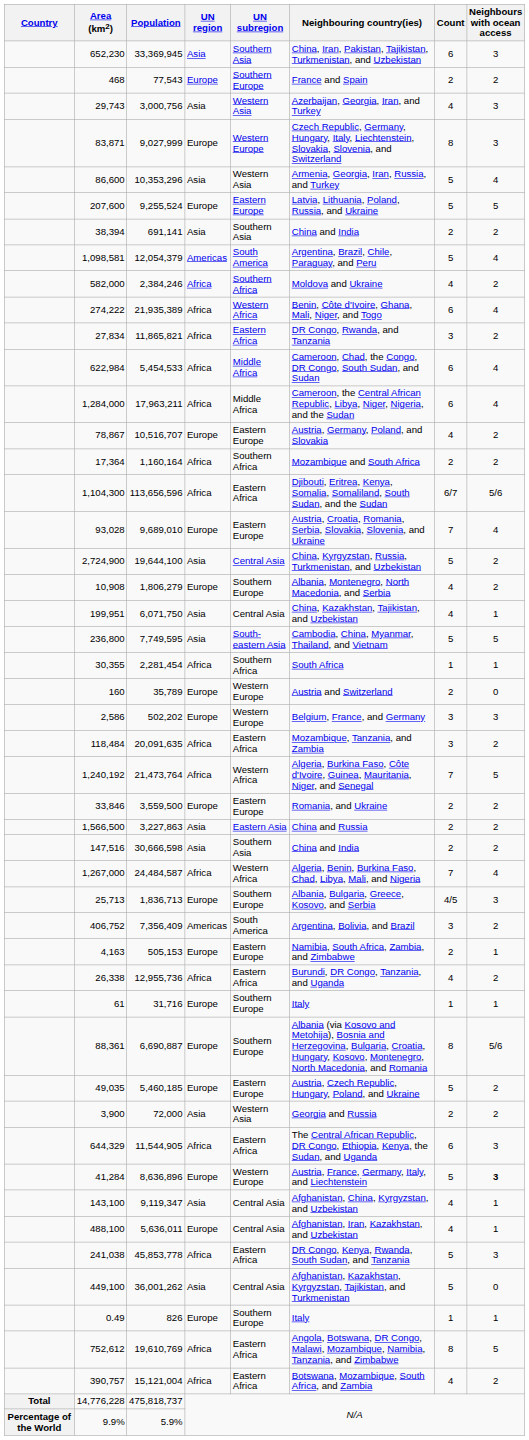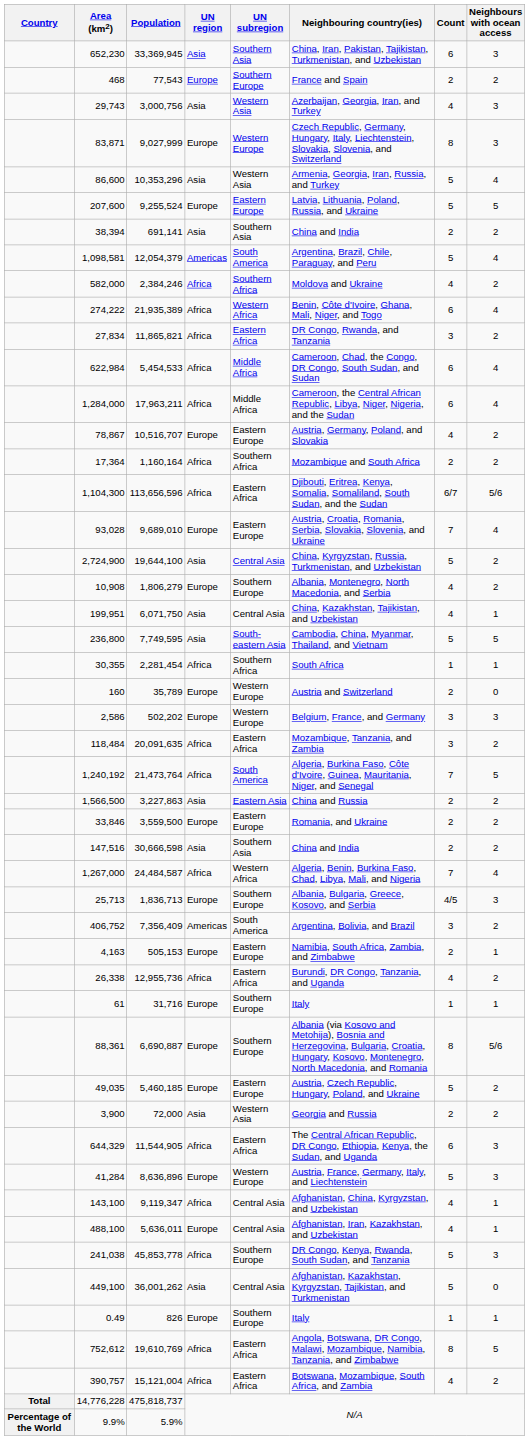 <table class="sortable wikitable">
 <tr>
 <th><a href='#'>Country</a></th>
 <th><a href='#'>Area</a> (km<sup>2</sup>)</th>
 <th><a href='#'>Population</a></th>
 <th><a href='#'>UN region</a></th>
 <th><a href='#'>UN subregion</a></th>
 <th>Neighbouring country(ies)</th>
 <th>Count</th>
 <th width=80>Neighbours with ocean access</th>
 </tr>
 <tr>
 <td></td>
 <td style="text-align:right;">652,230</td>
 <td style="text-align:right;">33,369,945</td>
 <td><a href='#'>Asia</a></td>
 <td><a href='#'>Southern Asia</a></td>
 <td><a href='#'>China</a>, <a href='#'>Iran</a>, <a href='#'>Pakistan</a>, <a href='#'>Tajikistan</a>, <a href='#'>Turkmenistan</a>, and <a href='#'>Uzbekistan</a></td>
 <td style="text-align:center;">6</td>
 <td style="text-align:center;">3</td>
 </tr>
 <tr>
 <td></td>
 <td style="text-align:right;">468</td>
 <td style="text-align:right;">77,543</td>
 <td><a href='#'>Europe</a></td>
 <td><a href='#'>Southern Europe</a></td>
 <td><a href='#'>France</a> and <a href='#'>Spain</a></td>
 <td style="text-align:center;">2</td>
 <td style="text-align:center;">2</td>
 </tr>
 <tr>
 <td></td>
 <td style="text-align:right;">29,743</td>
 <td style="text-align:right;">3,000,756</td>
 <td>Asia</td>
 <td><a href='#'>Western Asia</a></td>
 <td><a href='#'>Azerbaijan</a>, <a href='#'>Georgia</a>, <a href='#'>Iran</a>, and <a href='#'>Turkey</a></td>
 <td style="text-align:center;">4</td>
 <td style="text-align:center;">3</td>
 </tr>
 <tr>
 <td></td>
 <td style="text-align:right;">83,871</td>
 <td style="text-align:right;">9,027,999</td>
 <td>Europe</td>
 <td><a href='#'>Western Europe</a></td>
 <td><a href='#'>Czech Republic</a>, <a href='#'>Germany</a>, <a href='#'>Hungary</a>, <a href='#'>Italy</a>, <a href='#'>Liechtenstein</a>, <a href='#'>Slovakia</a>, <a href='#'>Slovenia</a>, and <a href='#'>Switzerland</a></td>
 <td style="text-align:center;">8</td>
 <td style="text-align:center;">3</td>
 </tr>
 <tr>
 <td></td>
 <td style="text-align:right;">86,600</td>
 <td style="text-align:right;">10,353,296</td>
 <td>Asia</td>
 <td>Western Asia</td>
 <td><a href='#'>Armenia</a>, <a href='#'>Georgia</a>, <a href='#'>Iran</a>, <a href='#'>Russia</a>, and <a href='#'>Turkey</a></td>
 <td style="text-align:center;">5</td>
 <td style="text-align:center;">4</td>
 </tr>
 <tr>
 <td></td>
 <td style="text-align:right;">207,600</td>
 <td style="text-align:right;">9,255,524</td>
 <td>Europe</td>
 <td><a href='#'>Eastern Europe</a></td>
 <td><a href='#'>Latvia</a>, <a href='#'>Lithuania</a>, <a href='#'>Poland</a>, <a href='#'>Russia</a>, and <a href='#'>Ukraine</a></td>
 <td style="text-align:center;">5</td>
 <td style="text-align:center;">5</td>
 </tr>
 <tr>
 <td></td>
 <td style="text-align:right;">38,394</td>
 <td style="text-align:right;">691,141</td>
 <td>Asia</td>
 <td>Southern Asia</td>
 <td><a href='#'>China</a> and <a href='#'>India</a></td>
 <td style="text-align:center;">2</td>
 <td style="text-align:center;">2</td>
 </tr>
 <tr>
 <td></td>
 <td style="text-align:right;">1,098,581</td>
 <td style="text-align:right;">12,054,379</td>
 <td><a href='#'>Americas</a></td>
 <td><a href='#'>South America</a></td>
 <td><a href='#'>Argentina</a>, <a href='#'>Brazil</a>, <a href='#'>Chile</a>, <a href='#'>Paraguay</a>, and <a href='#'>Peru</a></td>
 <td style="text-align:center;">5</td>
 <td style="text-align:center;">4</td>
 </tr>
 <tr>
 <td></td>
 <td style="text-align:right;">582,000</td>
 <td style="text-align:right;">2,384,246</td>
 <td><a href='#'>Africa</a></td>
 <td><a href='#'>Southern Africa</a></td>
 <td><a href='#'>Moldova</a> and <a href='#'>Ukraine</a></td>
 <td style="text-align:center;">4</td>
 <td style="text-align:center;">2</td>
 </tr>
 <tr>
 <td></td>
 <td style="text-align:right;">274,222</td>
 <td style="text-align:right;">21,935,389</td>
 <td>Africa</td>
 <td><a href='#'>Western Africa</a></td>
 <td><a href='#'>Benin</a>, <a href='#'>Côte d'Ivoire</a>, <a href='#'>Ghana</a>, <a href='#'>Mali</a>, <a href='#'>Niger</a>, and <a href='#'>Togo</a></td>
 <td style="text-align:center;">6</td>
 <td style="text-align:center;">4</td>
 </tr>
 <tr>
 <td></td>
 <td style="text-align:right;">27,834</td>
 <td style="text-align:right;">11,865,821</td>
 <td>Africa</td>
 <td><a href='#'>Eastern Africa</a></td>
 <td><a href='#'>DR Congo</a>, <a href='#'>Rwanda</a>, and <a href='#'>Tanzania</a></td>
 <td style="text-align:center;">3</td>
 <td style="text-align:center;">2</td>
 </tr>
 <tr>
 <td></td>
 <td style="text-align:right;">622,984</td>
 <td style="text-align:right;">5,454,533</td>
 <td>Africa</td>
 <td><a href='#'>Middle Africa</a></td>
 <td><a href='#'>Cameroon</a>, <a href='#'>Chad</a>, the <a href='#'>Congo</a>, <a href='#'>DR Congo</a>, <a href='#'>South Sudan</a>, and <a href='#'>Sudan</a></td>
 <td style="text-align:center;">6</td>
 <td style="text-align:center;">4</td>
 </tr>
 <tr>
 <td></td>
 <td style="text-align:right;">1,284,000</td>
 <td style="text-align:right;">17,963,211</td>
 <td>Africa</td>
 <td>Middle Africa</td>
 <td><a href='#'>Cameroon</a>, the <a href='#'>Central African Republic</a>, <a href='#'>Libya</a>, <a href='#'>Niger</a>, <a href='#'>Nigeria</a>, and the <a href='#'>Sudan</a></td>
 <td style="text-align:center;">6</td>
 <td style="text-align:center;">4</td>
 </tr>
 <tr>
 <td></td>
 <td style="text-align:right;">78,867</td>
 <td style="text-align:right;">10,516,707</td>
 <td>Europe</td>
 <td>Eastern Europe</td>
 <td><a href='#'>Austria</a>, <a href='#'>Germany</a>, <a href='#'>Poland</a>, and <a href='#'>Slovakia</a></td>
 <td style="text-align:center;">4</td>
 <td style="text-align:center;">2</td>
 </tr>
 <tr>
 <td></td>
 <td style="text-align:right;">17,364</td>
 <td style="text-align:right;">1,160,164</td>
 <td>Africa</td>
 <td>Southern Africa</td>
 <td><a href='#'>Mozambique</a> and <a href='#'>South Africa</a></td>
 <td style="text-align:center;">2</td>
 <td style="text-align:center;">2</td>
 </tr>
 <tr>
 <td></td>
 <td style="text-align:right;">1,104,300</td>
 <td style="text-align:right;">113,656,596</td>
 <td>Africa</td>
 <td>Eastern Africa</td>
 <td><a href='#'>Djibouti</a>, <a href='#'>Eritrea</a>, <a href='#'>Kenya</a>, <a href='#'>Somalia</a>, <a href='#'>Somaliland</a>, <a href='#'>South Sudan</a>, and the <a href='#'>Sudan</a></td>
 <td style="text-align:center;">6/7</td>
 <td style="text-align:center;">5/6</td>
 </tr>
 <tr>
 <td></td>
 <td style="text-align:right;">93,028</td>
 <td style="text-align:right;">9,689,010</td>
 <td>Europe</td>
 <td>Eastern Europe</td>
 <td><a href='#'>Austria</a>, <a href='#'>Croatia</a>, <a href='#'>Romania</a>, <a href='#'>Serbia</a>, <a href='#'>Slovakia</a>, <a href='#'>Slovenia</a>, and <a href='#'>Ukraine</a></td>
 <td style="text-align:center;">7</td>
 <td style="text-align:center;">4</td>
 </tr>
 <tr>
 <td></td>
 <td style="text-align:right;">2,724,900</td>
 <td style="text-align:right;">19,644,100</td>
 <td>Asia</td>
 <td><a href='#'>Central Asia</a></td>
 <td><a href='#'>China</a>, <a href='#'>Kyrgyzstan</a>, <a href='#'>Russia</a>, <a href='#'>Turkmenistan</a>, and <a href='#'>Uzbekistan</a></td>
 <td style="text-align:center;">5</td>
 <td style="text-align:center;">2</td>
 </tr>
 <tr>
 <td></td>
 <td style="text-align:right;">10,908</td>
 <td style="text-align:right;">1,806,279</td>
 <td>Europe</td>
 <td>Southern Europe</td>
 <td><a href='#'>Albania</a>, <a href='#'>Montenegro</a>, <a href='#'>North Macedonia</a>, and <a href='#'>Serbia</a></td>
 <td style="text-align:center;">4</td>
 <td style="text-align:center;">2</td>
 </tr>
 <tr>
 <td></td>
 <td style="text-align:right;">199,951</td>
 <td style="text-align:right;">6,071,750</td>
 <td>Asia</td>
 <td>Central Asia</td>
 <td><a href='#'>China</a>, <a href='#'>Kazakhstan</a>, <a href='#'>Tajikistan</a>, and <a href='#'>Uzbekistan</a></td>
 <td style="text-align:center;">4</td>
 <td style="text-align:center;">1</td>
 </tr>
 <tr>
 <td></td>
 <td style="text-align:right;">236,800</td>
 <td style="text-align:right;">7,749,595</td>
 <td>Asia</td>
 <td><a href='#'>South-eastern Asia</a></td>
 <td><a href='#'>Cambodia</a>, <a href='#'>China</a>, <a href='#'>Myanmar</a>, <a href='#'>Thailand</a>, and <a href='#'>Vietnam</a></td>
 <td style="text-align:center;">5</td>
 <td style="text-align:center;">5</td>
 </tr>
 <tr>
 <td></td>
 <td style="text-align:right;">30,355</td>
 <td style="text-align:right;">2,281,454</td>
 <td>Africa</td>
 <td>Southern Africa</td>
 <td><a href='#'>South Africa</a></td>
 <td style="text-align:center;">1</td>
 <td style="text-align:center;">1</td>
 </tr>
 <tr>
 <td></td>
 <td style="text-align:right;">160</td>
 <td style="text-align:right;">35,789</td>
 <td>Europe</td>
 <td>Western Europe</td>
 <td><a href='#'>Austria</a> and <a href='#'>Switzerland</a></td>
 <td style="text-align:center;">2</td>
 <td style="text-align:center;">0</td>
 </tr>
 <tr>
 <td></td>
 <td style="text-align:right;">2,586</td>
 <td style="text-align:right;">502,202</td>
 <td>Europe</td>
 <td>Western Europe</td>
 <td><a href='#'>Belgium</a>, <a href='#'>France</a>, and <a href='#'>Germany</a></td>
 <td style="text-align:center;">3</td>
 <td style="text-align:center;">3</td>
 </tr>
 <tr>
 <td></td>
 <td style="text-align:right;">118,484</td>
 <td style="text-align:right;">20,091,635</td>
 <td>Africa</td>
 <td>Eastern Africa</td>
 <td><a href='#'>Mozambique</a>, <a href='#'>Tanzania</a>, and <a href='#'>Zambia</a></td>
 <td style="text-align:center;">3</td>
 <td style="text-align:center;">2</td>
 </tr>
 <tr>
 <td></td>
 <td style="text-align:right;">1,240,192</td>
 <td style="text-align:right;">21,473,764</td>
 <td>Africa</td>
-<td>Western Africa</td>
+<td><a href='#'>South America</a></td>
 <td><a href='#'>Algeria</a>, <a href='#'>Burkina Faso</a>, <a href='#'>Côte d'Ivoire</a>, <a href='#'>Guinea</a>, <a href='#'>Mauritania</a>, <a href='#'>Niger</a>, and <a href='#'>Senegal</a></td>
 <td style="text-align:center;">7</td>
 <td style="text-align:center;">5</td>
+</tr>
+<tr>
+<td></td>
+<td style="text-align:right;">1,566,500</td>
+<td style="text-align:right;">3,227,863</td>
+<td>Asia</td>
+<td><a href='#'>Eastern Asia</a></td>
+<td><a href='#'>China</a> and <a href='#'>Russia</a></td>
+<td style="text-align:center;">2</td>
+<td style="text-align:center;">2</td>
 </tr>
 <tr>
 <td></td>
 <td style="text-align:right;">33,846</td>
 <td style="text-align:right;">3,559,500</td>
 <td>Europe</td>
 <td>Eastern Europe</td>
 <td><a href='#'>Romania</a>, and <a href='#'>Ukraine</a></td>
-<td style="text-align:center;">2</td>
-<td style="text-align:center;">2</td>
-</tr>
-<tr>
-<td></td>
-<td style="text-align:right;">1,566,500</td>
-<td style="text-align:right;">3,227,863</td>
-<td>Asia</td>
-<td><a href='#'>Eastern Asia</a></td>
-<td><a href='#'>China</a> and <a href='#'>Russia</a></td>
 <td style="text-align:center;">2</td>
 <td style="text-align:center;">2</td>
 </tr>
 <tr>
 <td></td>
 <td style="text-align:right;">147,516</td>
 <td style="text-align:right;">30,666,598</td>
 <td>Asia</td>
 <td>Southern Asia</td>
 <td><a href='#'>China</a> and <a href='#'>India</a></td>
 <td style="text-align:center;">2</td>
 <td style="text-align:center;">2</td>
 </tr>
 <tr>
 <td></td>
 <td style="text-align:right;">1,267,000</td>
 <td style="text-align:right;">24,484,587</td>
 <td>Africa</td>
 <td>Western Africa</td>
 <td><a href='#'>Algeria</a>, <a href='#'>Benin</a>, <a href='#'>Burkina Faso</a>, <a href='#'>Chad</a>, <a href='#'>Libya</a>, <a href='#'>Mali</a>, and <a href='#'>Nigeria</a></td>
 <td style="text-align:center;">7</td>
 <td style="text-align:center;">4</td>
 </tr>
 <tr>
 <td></td>
 <td style="text-align:right;">25,713</td>
 <td style="text-align:right;">1,836,713</td>
 <td>Europe</td>
 <td>Southern Europe</td>
 <td><a href='#'>Albania</a>, <a href='#'>Bulgaria</a>, <a href='#'>Greece</a>, <a href='#'>Kosovo</a>, and <a href='#'>Serbia</a></td>
 <td style="text-align:center;">4/5</td>
 <td style="text-align:center;">3</td>
 </tr>
 <tr>
 <td></td>
 <td style="text-align:right;">406,752</td>
 <td style="text-align:right;">7,356,409</td>
 <td>Americas</td>
 <td>South America</td>
 <td><a href='#'>Argentina</a>, <a href='#'>Bolivia</a>, and <a href='#'>Brazil</a></td>
 <td style="text-align:center;">3</td>
 <td style="text-align:center;">2</td>
 </tr>
 <tr>
 <td></td>
 <td style="text-align:right;">4,163</td>
 <td style="text-align:right;">505,153</td>
 <td>Europe</td>
 <td>Eastern Europe</td>
 <td><a href='#'>Namibia</a>, <a href='#'>South Africa</a>, <a href='#'>Zambia</a>, and <a href='#'>Zimbabwe</a></td>
 <td style="text-align:center;">2</td>
 <td style="text-align:center;">1</td>
 </tr>
 <tr>
 <td></td>
 <td style="text-align:right;">26,338</td>
 <td style="text-align:right;">12,955,736</td>
 <td>Africa</td>
 <td>Eastern Africa</td>
 <td><a href='#'>Burundi</a>, <a href='#'>DR Congo</a>, <a href='#'>Tanzania</a>, and <a href='#'>Uganda</a></td>
 <td style="text-align:center;">4</td>
 <td style="text-align:center;">2</td>
 </tr>
 <tr>
 <td></td>
 <td style="text-align:right;">61</td>
 <td style="text-align:right;">31,716</td>
 <td>Europe</td>
 <td>Southern Europe</td>
 <td><a href='#'>Italy</a></td>
 <td style="text-align:center;">1</td>
 <td style="text-align:center;">1</td>
 </tr>
 <tr>
 <td></td>
 <td style="text-align:right;">88,361</td>
 <td style="text-align:right;">6,690,887</td>
 <td>Europe</td>
 <td>Southern Europe</td>
 <td><a href='#'>Albania</a> (via <a href='#'>Kosovo and Metohija</a>), <a href='#'>Bosnia and Herzegovina</a>, <a href='#'>Bulgaria</a>, <a href='#'>Croatia</a>,<br><a href='#'>Hungary</a>, <a href='#'>Kosovo</a>, <a href='#'>Montenegro</a>, <a href='#'>North Macedonia</a>, and <a href='#'>Romania</a></td>
 <td style="text-align:center;">8</td>
 <td style="text-align:center;">5/6</td>
 </tr>
 <tr>
 <td></td>
 <td style="text-align:right;">49,035</td>
 <td style="text-align:right;">5,460,185</td>
 <td>Europe</td>
 <td>Eastern Europe</td>
 <td><a href='#'>Austria</a>, <a href='#'>Czech Republic</a>, <a href='#'>Hungary</a>, <a href='#'>Poland</a>, and <a href='#'>Ukraine</a></td>
 <td style="text-align:center;">5</td>
 <td style="text-align:center;">2</td>
 </tr>
 <tr>
 <td></td>
 <td style="text-align:right;">3,900</td>
 <td style="text-align:right;">72,000</td>
 <td>Asia</td>
 <td>Western Asia</td>
 <td><a href='#'>Georgia</a> and <a href='#'>Russia</a></td>
 <td style="text-align:center;">2</td>
 <td style="text-align:center;">2</td>
 </tr>
 <tr>
 <td></td>
 <td style="text-align:right;">644,329</td>
 <td style="text-align:right;">11,544,905</td>
 <td>Africa</td>
 <td>Eastern Africa</td>
 <td>The <a href='#'>Central African Republic</a>, <a href='#'>DR Congo</a>, <a href='#'>Ethiopia</a>, <a href='#'>Kenya</a>, the <a href='#'>Sudan</a>, and <a href='#'>Uganda</a></td>
 <td style="text-align:center;">6</td>
 <td style="text-align:center;">3</td>
 </tr>
 <tr>
 <td></td>
 <td style="text-align:right;">41,284</td>
 <td style="text-align:right;">8,636,896</td>
 <td>Europe</td>
 <td>Western Europe</td>
 <td><a href='#'>Austria</a>, <a href='#'>France</a>, <a href='#'>Germany</a>, <a href='#'>Italy</a>, and <a href='#'>Liechtenstein</a></td>
 <td style="text-align:center;">5</td>
-<td style="text-align:center;"><strong>3</strong></td>
+<td style="text-align:center;">3</td>
 </tr>
 <tr>
 <td></td>
 <td style="text-align:right;">143,100</td>
 <td style="text-align:right;">9,119,347</td>
-<td>Asia</td>
+<td>Africa</td>
 <td>Central Asia</td>
 <td><a href='#'>Afghanistan</a>, <a href='#'>China</a>, <a href='#'>Kyrgyzstan</a>, and <a href='#'>Uzbekistan</a></td>
 <td style="text-align:center;">4</td>
 <td style="text-align:center;">1</td>
 </tr>
 <tr>
 <td></td>
 <td style="text-align:right;">488,100</td>
 <td style="text-align:right;">5,636,011</td>
 <td>Europe</td>
 <td>Central Asia</td>
 <td><a href='#'>Afghanistan</a>, <a href='#'>Iran</a>, <a href='#'>Kazakhstan</a>, and <a href='#'>Uzbekistan</a></td>
 <td style="text-align:center;">4</td>
 <td style="text-align:center;">1</td>
 </tr>
 <tr>
 <td></td>
 <td style="text-align:right;">241,038</td>
 <td style="text-align:right;">45,853,778</td>
 <td>Africa</td>
-<td>Eastern Africa</td>
+<td>Southern Europe</td>
 <td><a href='#'>DR Congo</a>, <a href='#'>Kenya</a>, <a href='#'>Rwanda</a>, <a href='#'>South Sudan</a>, and <a href='#'>Tanzania</a></td>
 <td style="text-align:center;">5</td>
 <td style="text-align:center;">3</td>
 </tr>
 <tr>
 <td></td>
 <td style="text-align:right;">449,100</td>
 <td style="text-align:right;">36,001,262</td>
 <td>Asia</td>
 <td>Central Asia</td>
 <td><a href='#'>Afghanistan</a>, <a href='#'>Kazakhstan</a>, <a href='#'>Kyrgyzstan</a>, <a href='#'>Tajikistan</a>, and <a href='#'>Turkmenistan</a></td>
 <td style="text-align:center;">5</td>
 <td style="text-align:center;">0</td>
 </tr>
 <tr>
 <td></td>
 <td style="text-align:right;">0.49</td>
 <td style="text-align:right;">826</td>
 <td>Europe</td>
 <td>Southern Europe</td>
 <td><a href='#'>Italy</a></td>
 <td style="text-align:center;">1</td>
 <td style="text-align:center;">1</td>
 </tr>
 <tr>
 <td></td>
 <td style="text-align:right;">752,612</td>
 <td style="text-align:right;">19,610,769</td>
 <td>Africa</td>
 <td>Eastern Africa</td>
 <td><a href='#'>Angola</a>, <a href='#'>Botswana</a>, <a href='#'>DR Congo</a>, <a href='#'>Malawi</a>, <a href='#'>Mozambique</a>, <a href='#'>Namibia</a>, <a href='#'>Tanzania</a>, and <a href='#'>Zimbabwe</a></td>
 <td style="text-align:center;">8</td>
 <td style="text-align:center;">5</td>
 </tr>
 <tr>
 <td></td>
 <td style="text-align:right;">390,757</td>
 <td style="text-align:right;">15,121,004</td>
 <td>Africa</td>
 <td>Eastern Africa</td>
 <td><a href='#'>Botswana</a>, <a href='#'>Mozambique</a>, <a href='#'>South Africa</a>, and <a href='#'>Zambia</a></td>
 <td style="text-align:center;">4</td>
 <td style="text-align:center;">2</td>
 </tr>
 <tr class="sortbottom">
 <th>Total</th>
 <td style="text-align:right;">14,776,228</td>
 <td style="text-align:right;">475,818,737</td>
 <td rowspan="2" colspan="5" style="text-align:center;"><em>N/A</em></td>
 </tr>
 <tr class="sortbottom">
 <th>Percentage of the World</th>
 <td style="text-align:right;">9.9%</td>
 <td style="text-align:right;">5.9%</td>
 </tr>
 </table>
